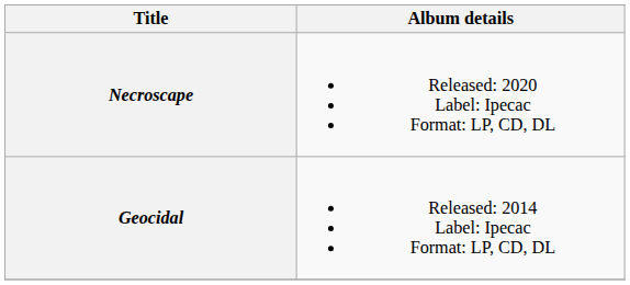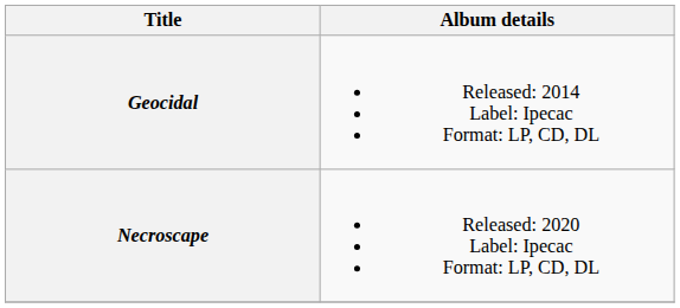 <table class="wikitable plainrowheaders" style="text-align:center;">
 <tr>
 <th scope="col" style="width:16em;">Title</th>
 <th scope="col" style="width:18em;">Album details</th>
 </tr>
 <tr>
+<th scope="row"><em>Geocidal</em></th>
+<td><br><ul><li>Released: 2014</li><li>Label: Ipecac</li><li>Format: LP, CD, DL</li></ul></td>
+</tr>
+<tr>
 <th scope="row"><em>Necroscape</em></th>
 <td><br><ul><li>Released: 2020</li><li>Label: Ipecac</li><li>Format: LP, CD, DL</li></ul></td>
 </tr>
 <tr>
-<th scope="row"><em>Geocidal</em></th>
-<td><br><ul><li>Released: 2014</li><li>Label: Ipecac</li><li>Format: LP, CD, DL</li></ul></td>
-</tr>
-<tr>
 </tr>
 </table>
